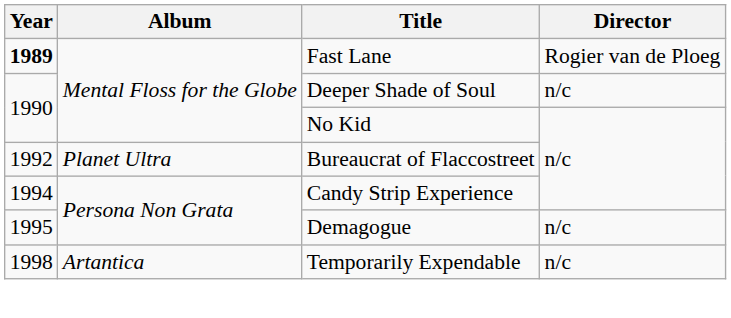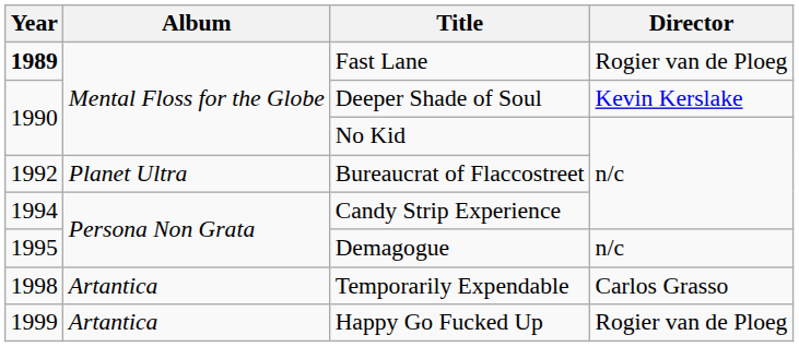 <table class="wikitable">
 <tr>
 <th>Year</th>
 <th>Album</th>
 <th>Title</th>
 <th>Director</th>
 </tr>
 <tr>
 <td><strong>1989</strong></td>
 <td rowspan="3"><em>Mental Floss for the Globe</em></td>
 <td>Fast Lane</td>
 <td>Rogier van de Ploeg</td>
 </tr>
 <tr>
 <td rowspan="2">1990</td>
 <td>Deeper Shade of Soul</td>
-<td>n/c</td>
+<td><a href='#'>Kevin Kerslake</a></td>
 </tr>
 <tr>
 <td>No Kid</td>
 <td rowspan="3">n/c</td>
 </tr>
 <tr>
 <td>1992</td>
 <td><em>Planet Ultra</em></td>
 <td>Bureaucrat of Flaccostreet</td>
 </tr>
 <tr>
 <td>1994</td>
 <td rowspan="2"><em>Persona Non Grata</em></td>
 <td>Candy Strip Experience</td>
 </tr>
 <tr>
 <td>1995</td>
 <td>Demagogue</td>
 <td>n/c</td>
 </tr>
 <tr>
 <td>1998</td>
 <td><em>Artantica</em></td>
 <td>Temporarily Expendable</td>
-<td>n/c</td>
+<td>Carlos Grasso</td>
+</tr>
+<tr>
+<td>1999</td>
+<td><em>Artantica</em></td>
+<td>Happy Go Fucked Up</td>
+<td>Rogier van de Ploeg</td>
 </tr>
 </table>
